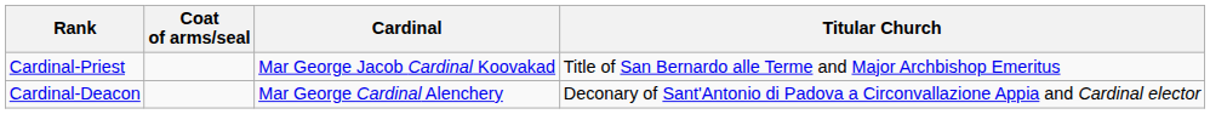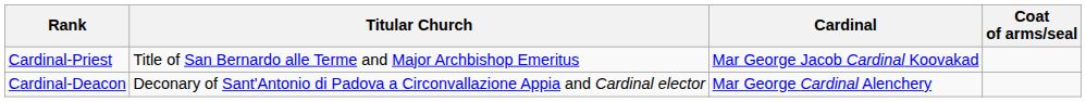 <table class="wikitable sortable">
 <tr>
 <th>Rank</th>
+<th>Titular Church</th>
+<th>Cardinal</th>
 <th class="unsortable">Coat<br>of arms/seal</th>
-<th>Cardinal</th>
-<th>Titular Church</th>
 </tr>
 <tr>
 <td><a href='#'>Cardinal-Priest</a></td>
+<td>Title of <a href='#'>San Bernardo alle Terme</a> and <a href='#'>Major Archbishop Emeritus</a></td>
+<td><a href='#'>Mar George Jacob <em>Cardinal</em> Koovakad</a></td>
 <td></td>
-<td><a href='#'>Mar George Jacob <em>Cardinal</em> Koovakad</a></td>
-<td>Title of <a href='#'>San Bernardo alle Terme</a> and <a href='#'>Major Archbishop Emeritus</a></td>
 </tr>
 <tr>
 <td><a href='#'>Cardinal-Deacon</a></td>
+<td>Deconary of <a href='#'>Sant'Antonio di Padova a Circonvallazione Appia</a> and <em>Cardinal elector</em></td>
+<td><a href='#'> Mar George <em>Cardinal</em> Alenchery</a></td>
 <td></td>
-<td><a href='#'> Mar George <em>Cardinal</em> Alenchery</a></td>
-<td>Deconary of <a href='#'>Sant'Antonio di Padova a Circonvallazione Appia</a> and <em>Cardinal elector</em></td>
 </tr>
 </table>
